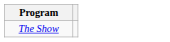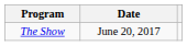 <table class="wikitable" style="text-align:center">
 <tr>
 <th width="100">Program</th>
+<th width="130">Date</th>
 <th></th>
 </tr>
 <tr>
 <td><em><a href='#'>The Show</a></em></td>
+<td>June 20, 2017</td>
 <td align="center"></td>
 </tr>
 </table>
